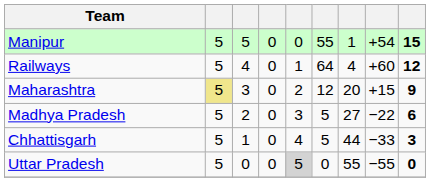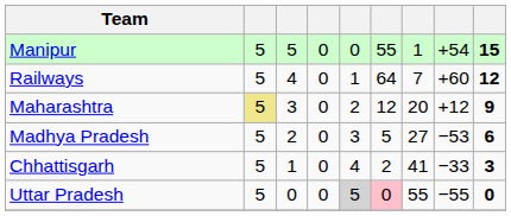 <table class="wikitable" style="text-align:center">
 <tr>
 <th width="200">Team</th>
 <th width="20"></th>
 <th width="20"></th>
 <th width="20"></th>
 <th width="20"></th>
 <th width="20"></th>
 <th width="20"></th>
 <th width="20"></th>
 <th width="20"></th>
 </tr>
 <tr bgcolor=#ccffcc>
 <td align=left><a href='#'>Manipur</a></td>
 <td>5</td>
 <td>5</td>
 <td>0</td>
 <td>0</td>
 <td>55</td>
 <td>1</td>
 <td>+54</td>
 <td><strong>15</strong></td>
 </tr>
 <tr>
 <td align=left><a href='#'>Railways</a></td>
 <td>5</td>
 <td>4</td>
 <td>0</td>
 <td>1</td>
 <td>64</td>
-<td>4</td>
+<td>7</td>
 <td>+60</td>
 <td><strong>12</strong></td>
 </tr>
 <tr>
 <td align=left><a href='#'>Maharashtra</a></td>
 <td style="background: khaki;">5</td>
 <td>3</td>
 <td>0</td>
 <td>2</td>
 <td>12</td>
 <td>20</td>
-<td>+15</td>
+<td>+12</td>
 <td><strong>9</strong></td>
 </tr>
 <tr>
 <td align=left><a href='#'>Madhya Pradesh</a></td>
 <td>5</td>
 <td>2</td>
 <td>0</td>
 <td>3</td>
 <td>5</td>
 <td>27</td>
-<td>−22</td>
+<td>−53</td>
 <td><strong>6</strong></td>
 </tr>
 <tr>
 <td align=left><a href='#'>Chhattisgarh</a></td>
 <td>5</td>
 <td>1</td>
 <td>0</td>
 <td>4</td>
-<td>5</td>
-<td>44</td>
+<td>2</td>
+<td>41</td>
 <td>−33</td>
 <td><strong>3</strong></td>
 </tr>
 <tr>
 <td align=left><a href='#'>Uttar Pradesh</a></td>
 <td>5</td>
 <td>0</td>
 <td>0</td>
 <td style="background: lightgrey;">5</td>
-<td>0</td>
+<td style="background: pink;">0</td>
 <td>55</td>
 <td>−55</td>
 <td><strong>0</strong></td>
 </tr>
 <tr>
 </tr>
 </table>
